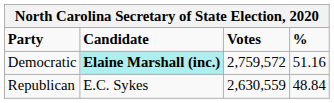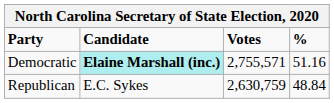 <table class="wikitable">
 <tr>
 <th colspan="4">North Carolina Secretary of State Election, 2020	</th>
 </tr>
 <tr>
 <td><strong>Party</strong></td>
 <td><strong>Candidate</strong></td>
 <td><strong>Votes</strong></td>
 <td><strong>%</strong></td>
 </tr>
 <tr>
 <td>Democratic</td>
 <td style="background: paleturquoise;"><strong>Elaine Marshall (inc.)</strong></td>
-<td>2,759,572</td>
+<td>2,755,571</td>
 <td>51.16</td>
 </tr>
 <tr>
 <td>Republican</td>
 <td>E.C. Sykes</td>
-<td>2,630,559</td>
+<td>2,630,759</td>
 <td>48.84</td>
 </tr>
 </table>
